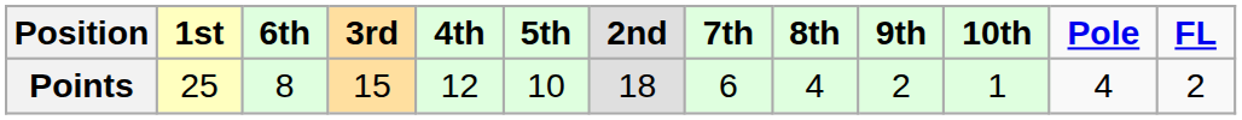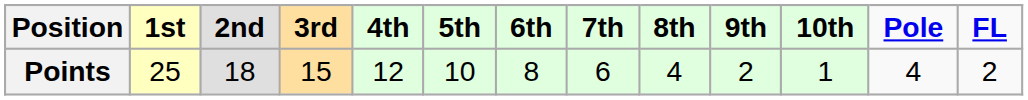 <table class="wikitable" style="font-size:85%; text-align:center">
 <tr>
 <th>Position</th>
 <td style="background:#ffffbf;"> <strong>1st</strong> </td>
-<td style="background:#dfffdf;"> <strong>6th</strong> </td>
+<td style="background:#dfdfdf;"> <strong>2nd</strong> </td>
 <td style="background:#ffdf9f;"> <strong>3rd</strong> </td>
 <td style="background:#dfffdf;"> <strong>4th</strong> </td>
 <td style="background:#dfffdf;"> <strong>5th</strong> </td>
-<td style="background:#dfdfdf;"> <strong>2nd</strong> </td>
+<td style="background:#dfffdf;"> <strong>6th</strong> </td>
 <td style="background:#dfffdf;"> <strong>7th</strong> </td>
 <td style="background:#dfffdf;"> <strong>8th</strong> </td>
 <td style="background:#dfffdf;"> <strong>9th</strong> </td>
 <td style="background:#dfffdf;"> <strong>10th</strong> </td>
 <td> <strong><a href='#'>Pole</a></strong> </td>
 <td> <strong><a href='#'>FL</a></strong> </td>
 </tr>
 <tr>
 <th>Points</th>
 <td style="background:#ffffbf;">25</td>
-<td style="background:#dfffdf;">8</td>
+<td style="background:#dfdfdf;">18</td>
 <td style="background:#ffdf9f;">15</td>
 <td style="background:#dfffdf;">12</td>
 <td style="background:#dfffdf;">10</td>
-<td style="background:#dfdfdf;">18</td>
+<td style="background:#dfffdf;">8</td>
 <td style="background:#dfffdf;">6</td>
 <td style="background:#dfffdf;">4</td>
 <td style="background:#dfffdf;">2</td>
 <td style="background:#dfffdf;">1</td>
 <td>4</td>
 <td>2</td>
 </tr>
 </table>
